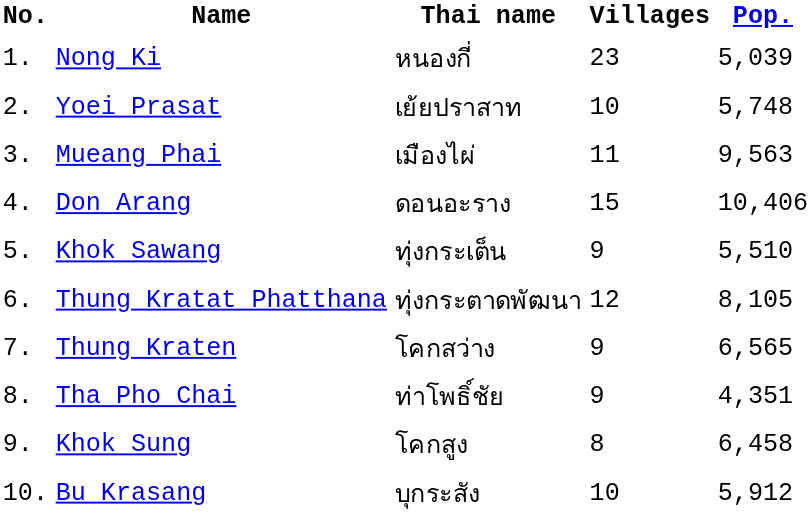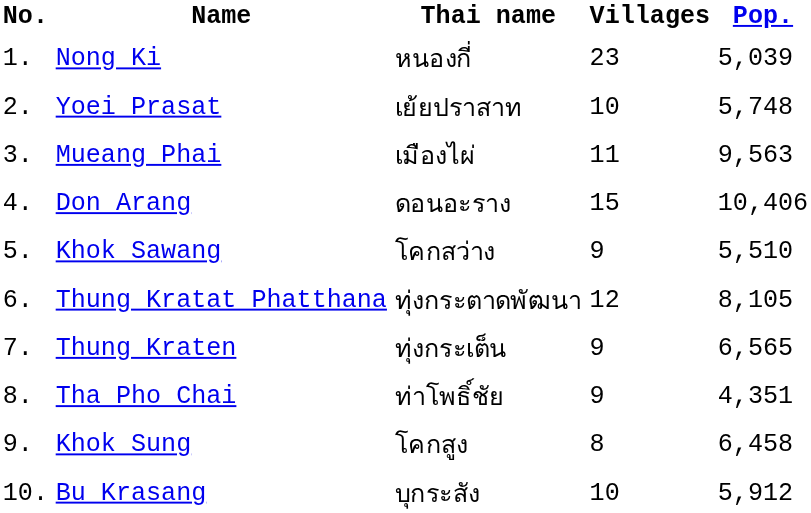 <table>
 <tr>
 <th>No.</th>
 <th>Name</th>
 <th>Thai name</th>
 <th>Villages</th>
 <th><a href='#'>Pop.</a></th>
 </tr>
 <tr>
 <td>1.</td>
 <td><a href='#'>Nong Ki</a></td>
 <td>หนองกี่</td>
 <td>23</td>
 <td>5,039</td>
 <td></td>
 </tr>
 <tr>
 <td>2.</td>
 <td><a href='#'>Yoei Prasat</a></td>
 <td>เย้ยปราสาท</td>
 <td>10</td>
 <td>5,748</td>
 <td></td>
 </tr>
 <tr>
 <td>3.</td>
 <td><a href='#'>Mueang Phai</a></td>
 <td>เมืองไผ่</td>
 <td>11</td>
 <td>9,563</td>
 <td></td>
 </tr>
 <tr>
 <td>4.</td>
 <td><a href='#'>Don Arang</a></td>
 <td>ดอนอะราง</td>
 <td>15</td>
 <td>10,406</td>
 <td></td>
 </tr>
 <tr>
 <td>5.</td>
 <td><a href='#'>Khok Sawang</a></td>
-<td>ทุ่งกระเต็น</td>
+<td>โคกสว่าง</td>
 <td>9</td>
 <td>5,510</td>
 <td></td>
 </tr>
 <tr>
 <td>6.</td>
 <td><a href='#'>Thung Kratat Phatthana</a></td>
 <td>ทุ่งกระตาดพัฒนา</td>
 <td>12</td>
 <td>8,105</td>
 <td></td>
 </tr>
 <tr>
 <td>7.</td>
 <td><a href='#'>Thung Kraten</a></td>
-<td>โคกสว่าง</td>
+<td>ทุ่งกระเต็น</td>
 <td>9</td>
 <td>6,565</td>
 <td></td>
 </tr>
 <tr>
 <td>8.</td>
 <td><a href='#'>Tha Pho Chai</a></td>
 <td>ท่าโพธิ์ชัย</td>
 <td>9</td>
 <td>4,351</td>
 <td></td>
 </tr>
 <tr>
 <td>9.</td>
 <td><a href='#'>Khok Sung</a></td>
 <td>โคกสูง</td>
 <td>8</td>
 <td>6,458</td>
 <td></td>
 </tr>
 <tr>
 <td>10.</td>
 <td><a href='#'>Bu Krasang</a></td>
 <td>บุกระสัง</td>
 <td>10</td>
 <td>5,912</td>
 <td></td>
 </tr>
 </table>
